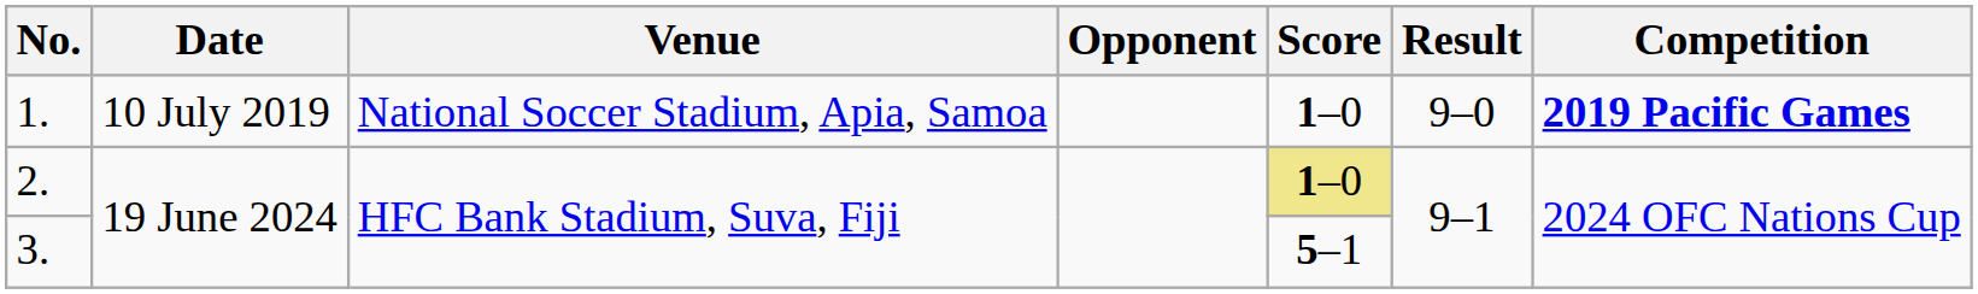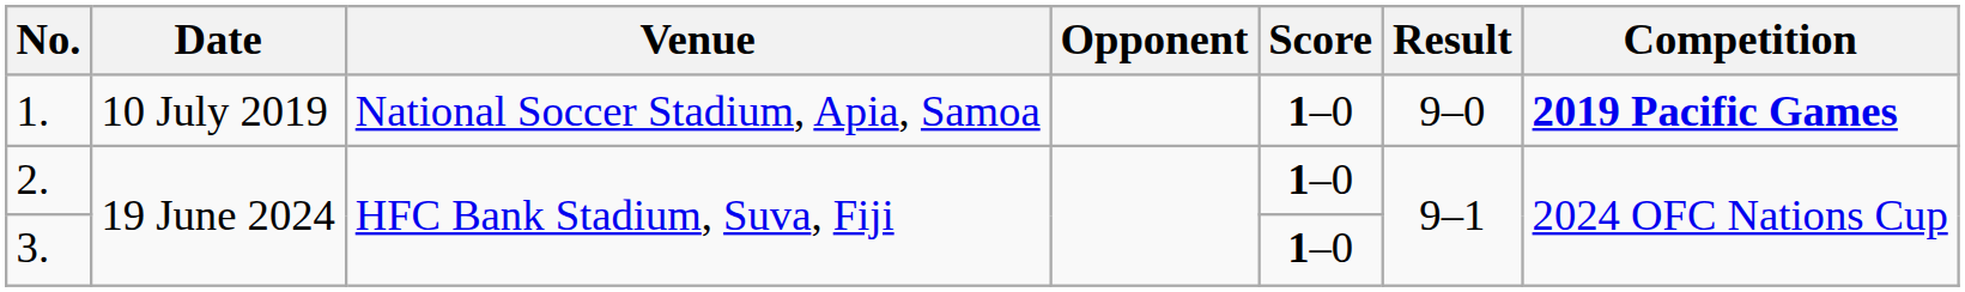 <table class="wikitable" style="font-size:100%;">
 <tr>
 <th>No.</th>
 <th>Date</th>
 <th>Venue</th>
 <th>Opponent</th>
 <th>Score</th>
 <th>Result</th>
 <th>Competition</th>
 </tr>
 <tr>
 <td>1.</td>
 <td>10 July 2019</td>
 <td><a href='#'>National Soccer Stadium</a>, <a href='#'>Apia</a>, <a href='#'>Samoa</a></td>
 <td></td>
 <td align=center><strong>1</strong>–0</td>
 <td align=center>9–0</td>
 <td><strong><a href='#'>2019 Pacific Games</a></strong></td>
 </tr>
 <tr>
 <td>2.</td>
 <td rowspan="2">19 June 2024</td>
 <td rowspan="2"><a href='#'>HFC Bank Stadium</a>, <a href='#'>Suva</a>, <a href='#'>Fiji</a></td>
 <td rowspan="2"></td>
-<td align=center style="background: khaki;"><strong>1</strong>–0</td>
+<td align=center><strong>1</strong>–0</td>
 <td rowspan="2" align=center>9–1</td>
 <td rowspan="2"><a href='#'>2024 OFC Nations Cup</a></td>
 </tr>
 <tr>
 <td>3.</td>
-<td align=center><strong>5</strong>–1</td>
+<td align=center><strong>1</strong>–0</td>
 </tr>
 </table>
